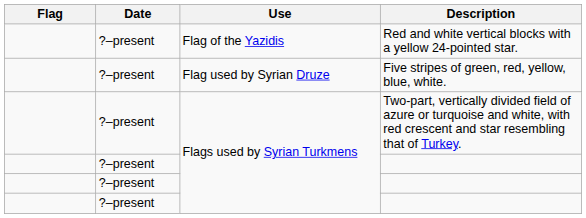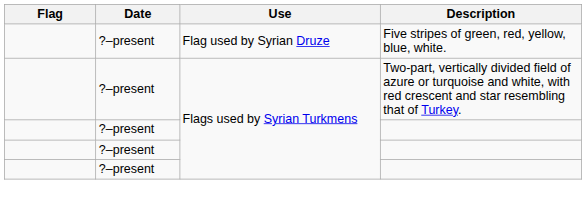 <table class="wikitable">
 <tr>
 <th style="width:110px;">Flag</th>
 <th style="width:100px;">Date</th>
 <th style="width:250px;">Use</th>
 <th style="width:250px;">Description</th>
-</tr>
-<tr>
-<td></td>
-<td>?–present</td>
-<td>Flag of the <a href='#'>Yazidis</a></td>
-<td>Red and white vertical blocks with a yellow 24-pointed star.</td>
 </tr>
 <tr>
 <td></td>
 <td>?–present</td>
 <td>Flag used by Syrian <a href='#'>Druze</a></td>
 <td>Five stripes of green, red, yellow, blue, white.</td>
 </tr>
 <tr>
 <td></td>
 <td>?–present</td>
 <td rowspan="4">Flags used by <a href='#'>Syrian Turkmens</a></td>
 <td>Two-part, vertically divided field of azure or turquoise and white, with red crescent and star resembling that of <a href='#'>Turkey</a>.</td>
 </tr>
 <tr>
 <td></td>
 <td>?–present</td>
 <td></td>
 </tr>
 <tr>
 <td></td>
 <td>?–present</td>
 <td></td>
 </tr>
 <tr>
 <td></td>
 <td>?–present</td>
 <td></td>
 </tr>
 </table>
